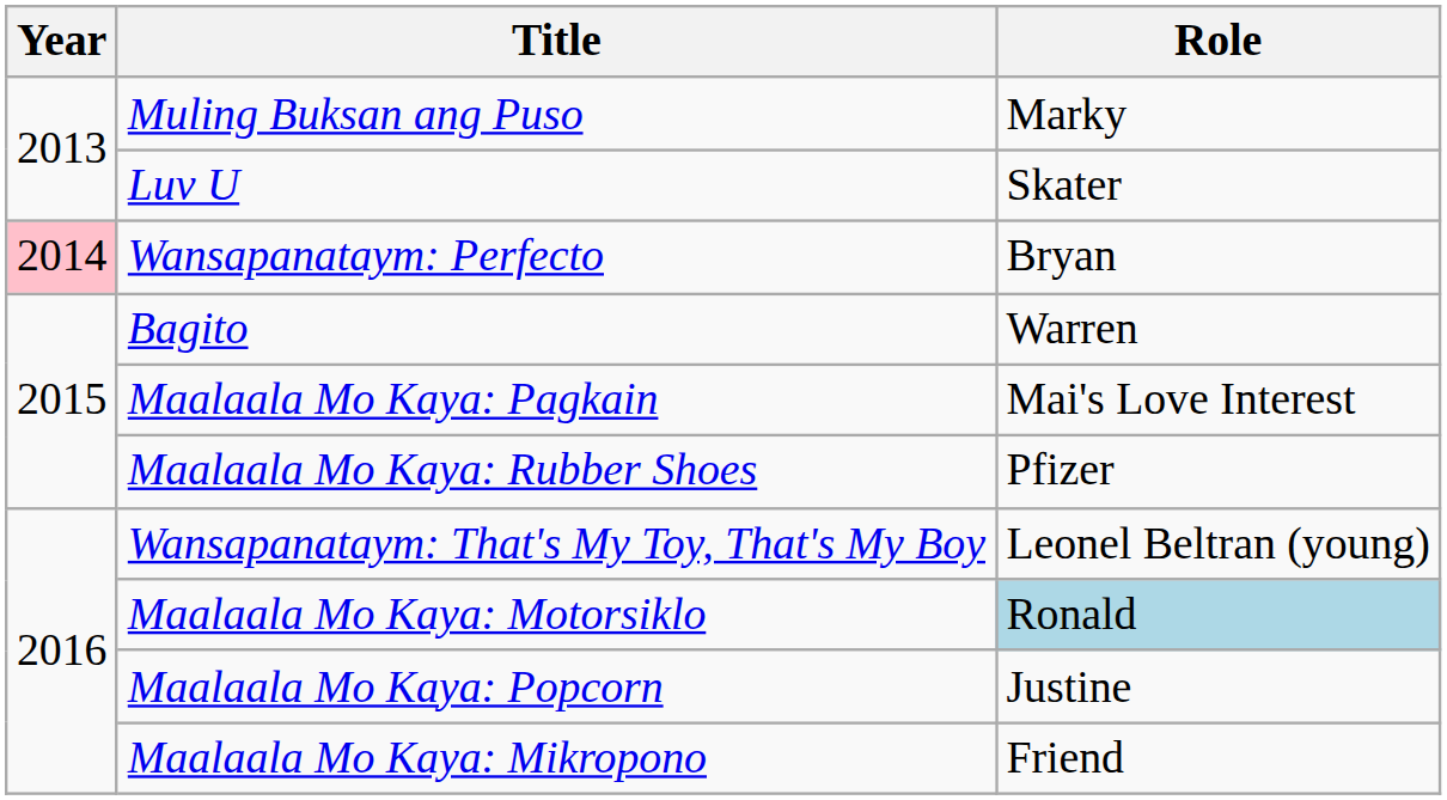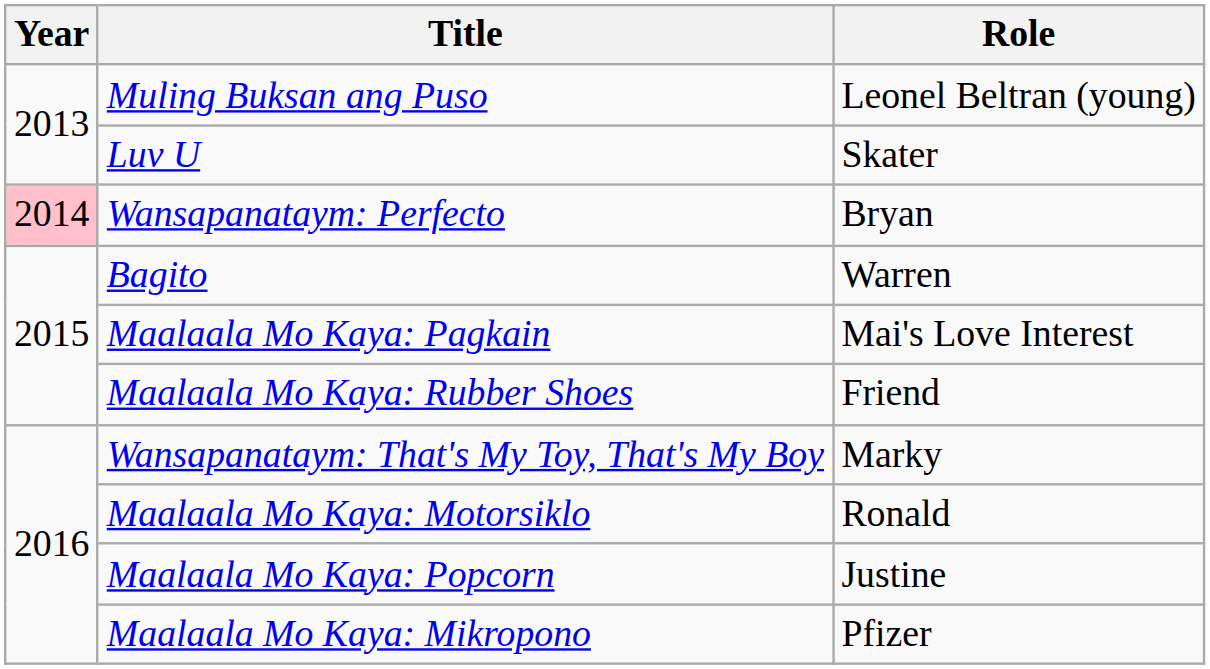 <table class="wikitable">
 <tr>
 <th>Year</th>
 <th>Title</th>
 <th>Role</th>
 </tr>
 <tr>
 <td rowspan="2">2013</td>
 <td><em><a href='#'>Muling Buksan ang Puso</a></em></td>
-<td>Marky</td>
+<td>Leonel Beltran (young)</td>
 </tr>
 <tr>
 <td><em><a href='#'>Luv U</a></em></td>
 <td>Skater</td>
 </tr>
 <tr>
 <td style="background: pink;">2014</td>
 <td><em><a href='#'>Wansapanataym: Perfecto</a></em></td>
 <td>Bryan</td>
 </tr>
 <tr>
 <td rowspan="3">2015</td>
 <td><em><a href='#'>Bagito</a></em></td>
 <td>Warren</td>
 </tr>
 <tr>
 <td><em><a href='#'>Maalaala Mo Kaya: Pagkain</a></em></td>
 <td>Mai's Love Interest</td>
 </tr>
 <tr>
 <td><em><a href='#'>Maalaala Mo Kaya: Rubber Shoes</a></em></td>
-<td>Pfizer</td>
+<td>Friend</td>
 </tr>
 <tr>
 <td rowspan="4">2016</td>
 <td><em><a href='#'>Wansapanataym: That's My Toy, That's My Boy</a></em></td>
-<td>Leonel Beltran (young)</td>
+<td>Marky</td>
 </tr>
 <tr>
 <td><em><a href='#'>Maalaala Mo Kaya: Motorsiklo</a></em></td>
-<td style="background: lightblue;">Ronald</td>
+<td>Ronald</td>
 </tr>
 <tr>
 <td><em><a href='#'>Maalaala Mo Kaya: Popcorn</a></em></td>
 <td>Justine</td>
 </tr>
 <tr>
 <td><em><a href='#'>Maalaala Mo Kaya: Mikropono</a></em></td>
-<td>Friend</td>
+<td>Pfizer</td>
 </tr>
 </table>
